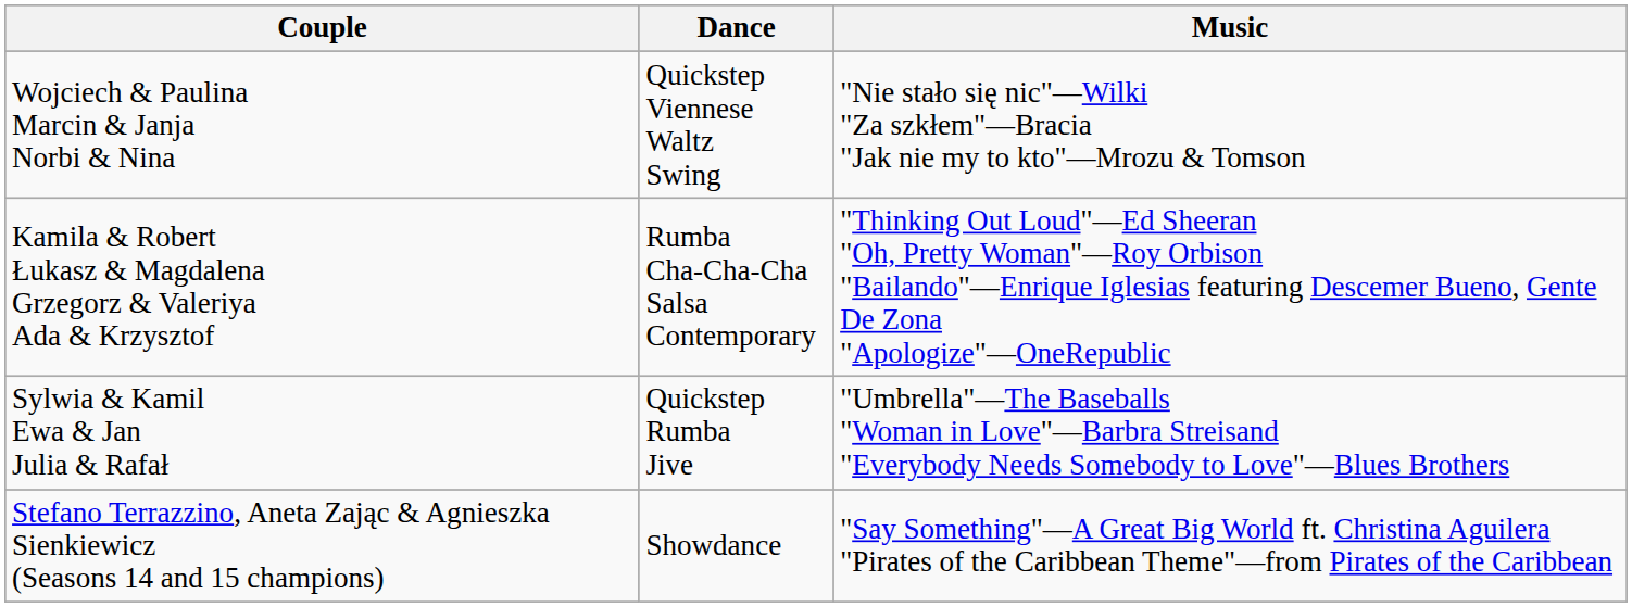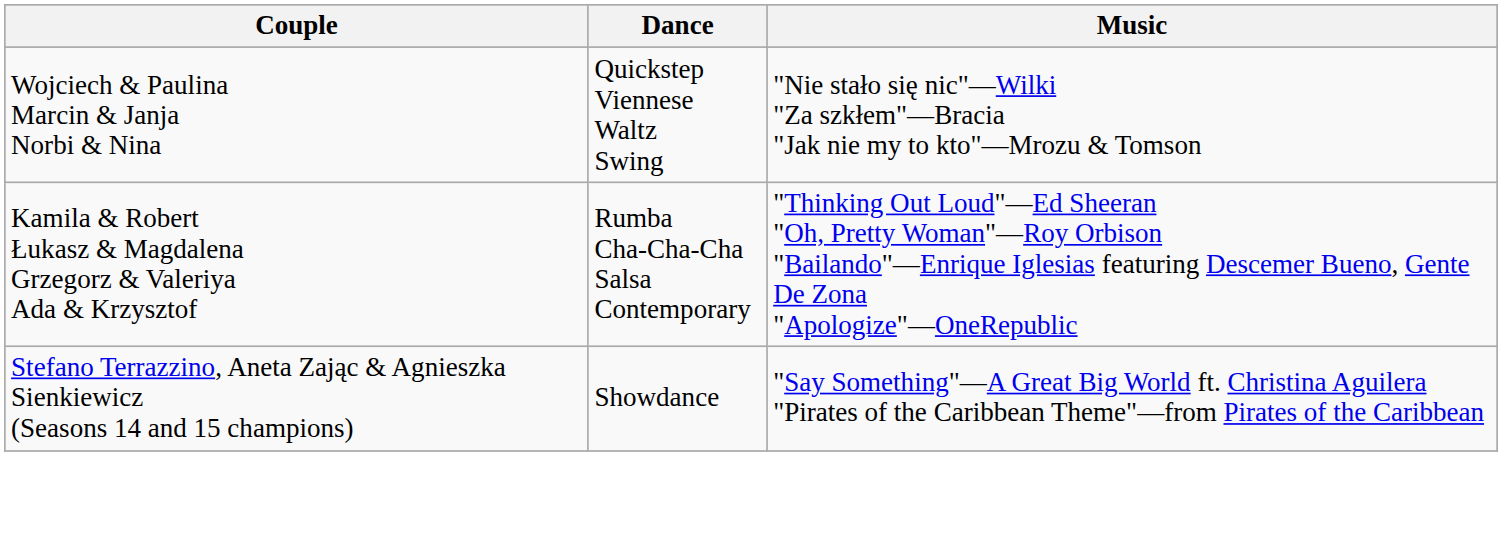 <table class="wikitable" style="width:100%;">
 <tr>
 <th>Couple</th>
 <th>Dance</th>
 <th>Music</th>
 </tr>
 <tr>
 <td>Wojciech & Paulina<br>Marcin & Janja<br>Norbi & Nina</td>
 <td>Quickstep<br>Viennese Waltz<br>Swing</td>
 <td>"Nie stało się nic"—<a href='#'>Wilki</a><br>"Za szkłem"—Bracia<br>"Jak nie my to kto"—Mrozu & Tomson</td>
 </tr>
 <tr>
 <td>Kamila & Robert<br>Łukasz & Magdalena<br>Grzegorz & Valeriya<br>Ada & Krzysztof</td>
 <td>Rumba<br>Cha-Cha-Cha<br>Salsa<br>Contemporary</td>
 <td>"<a href='#'>Thinking Out Loud</a>"—<a href='#'>Ed Sheeran</a><br>"<a href='#'>Oh, Pretty Woman</a>"—<a href='#'>Roy Orbison</a><br>"<a href='#'>Bailando</a>"—<a href='#'>Enrique Iglesias</a> featuring <a href='#'>Descemer Bueno</a>, <a href='#'>Gente De Zona</a><br>"<a href='#'>Apologize</a>"—<a href='#'>OneRepublic</a></td>
 </tr>
 <tr>
-<td>Sylwia & Kamil<br>Ewa & Jan<br>Julia & Rafał</td>
-<td>Quickstep<br>Rumba<br>Jive</td>
-<td>"Umbrella"—<a href='#'>The Baseballs</a><br>"<a href='#'>Woman in Love</a>"—<a href='#'>Barbra Streisand</a><br>"<a href='#'>Everybody Needs Somebody to Love</a>"—<a href='#'>Blues Brothers</a></td>
-</tr>
-<tr>
 <td><a href='#'>Stefano Terrazzino</a>, Aneta Zając & Agnieszka Sienkiewicz <br>(Seasons 14 and 15 champions)</td>
 <td>Showdance</td>
 <td>"<a href='#'>Say Something</a>"—<a href='#'>A Great Big World</a> ft. <a href='#'>Christina Aguilera</a><br>"Pirates of the Caribbean Theme"—from <a href='#'>Pirates of the Caribbean</a></td>
 </tr>
 </table>
